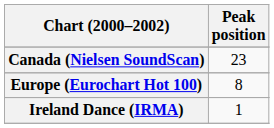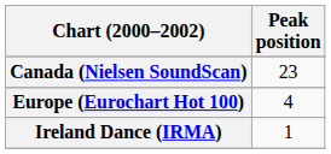 <table class="wikitable sortable plainrowheaders" style="text-align:center">
 <tr>
 <th scope="col">Chart (2000–2002)</th>
 <th scope="col">Peak<br>position</th>
 </tr>
 <tr>
 </tr>
 <tr>
 </tr>
 <tr>
 </tr>
 <tr>
 <th scope="row">Canada (<a href='#'>Nielsen SoundScan</a>)</th>
 <td>23</td>
 </tr>
 <tr>
 </tr>
 <tr>
 <th scope="row">Europe (<a href='#'>Eurochart Hot 100</a>)</th>
-<td>8</td>
+<td>4</td>
 </tr>
 <tr>
 </tr>
 <tr>
 </tr>
 <tr>
 <th scope="row">Ireland Dance (<a href='#'>IRMA</a>)</th>
 <td>1</td>
 </tr>
 <tr>
 </tr>
 <tr>
 </tr>
 <tr>
 </tr>
 <tr>
 </tr>
 <tr>
 </tr>
 <tr>
 </tr>
 </table>
